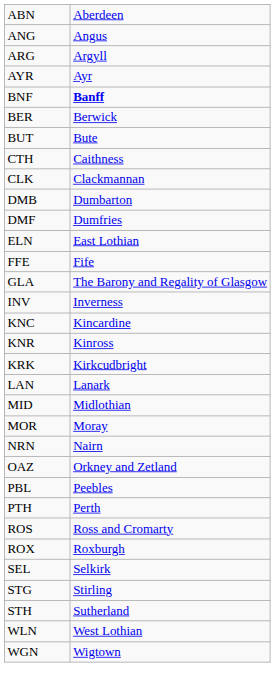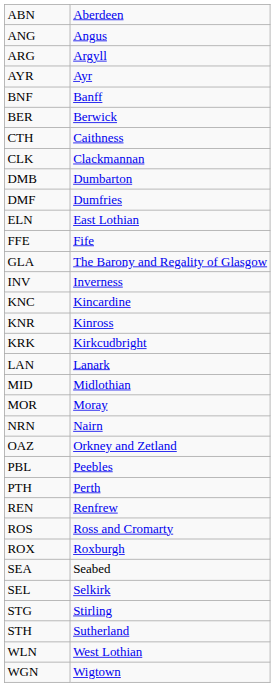 <table class="wikitable mw-collapsible">
 <tr>
 <td>ABN          </td>
 <td><a href='#'>Aberdeen</a>                                      </td>
 </tr>
 <tr>
 <td>ANG</td>
 <td><a href='#'>Angus</a></td>
 </tr>
 <tr>
 <td>ARG</td>
 <td><a href='#'>Argyll</a></td>
 </tr>
 <tr>
 <td>AYR</td>
 <td><a href='#'>Ayr</a></td>
 </tr>
 <tr>
 <td>BNF</td>
-<td><strong><a href='#'>Banff</a></strong></td>
+<td><a href='#'>Banff</a></td>
 </tr>
 <tr>
 <td>BER</td>
 <td><a href='#'>Berwick</a></td>
-</tr>
-<tr>
-<td>BUT</td>
-<td><a href='#'>Bute</a></td>
 </tr>
 <tr>
 <td>CTH</td>
 <td><a href='#'>Caithness</a></td>
 </tr>
 <tr>
 <td>CLK</td>
 <td><a href='#'>Clackmannan</a></td>
 </tr>
 <tr>
 <td>DMB</td>
 <td><a href='#'>Dumbarton</a></td>
 </tr>
 <tr>
 <td>DMF</td>
 <td><a href='#'>Dumfries</a></td>
 </tr>
 <tr>
 <td>ELN</td>
 <td><a href='#'>East Lothian</a></td>
 </tr>
 <tr>
 <td>FFE</td>
 <td><a href='#'>Fife</a></td>
 </tr>
 <tr>
 <td>GLA</td>
 <td><a href='#'>The Barony and Regality of Glasgow</a></td>
 </tr>
 <tr>
 <td>INV</td>
 <td><a href='#'>Inverness</a></td>
 </tr>
 <tr>
 <td>KNC</td>
 <td><a href='#'>Kincardine</a></td>
 </tr>
 <tr>
 <td>KNR</td>
 <td><a href='#'>Kinross</a></td>
 </tr>
 <tr>
 <td>KRK</td>
 <td><a href='#'>Kirkcudbright</a></td>
 </tr>
 <tr>
 <td>LAN</td>
 <td><a href='#'>Lanark</a></td>
 </tr>
 <tr>
 <td>MID</td>
 <td><a href='#'>Midlothian</a></td>
 </tr>
 <tr>
 <td>MOR</td>
 <td><a href='#'>Moray</a></td>
 </tr>
 <tr>
 <td>NRN</td>
 <td><a href='#'>Nairn</a></td>
 </tr>
 <tr>
 <td>OAZ</td>
 <td><a href='#'>Orkney and Zetland</a></td>
 </tr>
 <tr>
 <td>PBL</td>
 <td><a href='#'>Peebles</a></td>
 </tr>
 <tr>
 <td>PTH</td>
 <td><a href='#'>Perth</a></td>
 </tr>
 <tr>
+<td>REN</td>
+<td><a href='#'>Renfrew</a></td>
+</tr>
+<tr>
 <td>ROS</td>
 <td><a href='#'>Ross and Cromarty</a></td>
 </tr>
 <tr>
 <td>ROX</td>
 <td><a href='#'>Roxburgh</a></td>
+</tr>
+<tr>
+<td>SEA</td>
+<td>Seabed</td>
 </tr>
 <tr>
 <td>SEL</td>
 <td><a href='#'>Selkirk</a></td>
 </tr>
 <tr>
 <td>STG</td>
 <td><a href='#'>Stirling</a></td>
 </tr>
 <tr>
 <td>STH</td>
 <td><a href='#'>Sutherland</a></td>
 </tr>
 <tr>
 <td>WLN</td>
 <td><a href='#'>West Lothian</a></td>
 </tr>
 <tr>
 <td>WGN</td>
 <td><a href='#'>Wigtown</a></td>
 </tr>
 </table>
